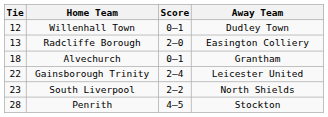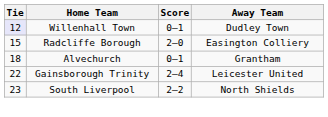 <table class="wikitable" style="text-align:center;">
 <tr>
 <th width=20>Tie</th>
 <th width=175>Home Team</th>
 <th width=20>Score</th>
 <th width=175>Away Team</th>
 </tr>
 <tr>
-<td>12</td>
+<td style="background: lavender;">12</td>
 <td>Willenhall Town</td>
 <td>0–1</td>
 <td>Dudley Town</td>
 </tr>
 <tr>
-<td>13</td>
+<td>15</td>
 <td>Radcliffe Borough</td>
 <td>2–0</td>
 <td>Easington Colliery</td>
 </tr>
 <tr>
 <td>18</td>
 <td>Alvechurch</td>
 <td>0–1</td>
 <td>Grantham</td>
 </tr>
 <tr>
 <td>22</td>
 <td>Gainsborough Trinity</td>
 <td>2–4</td>
 <td>Leicester United</td>
 </tr>
 <tr>
 <td>23</td>
 <td>South Liverpool</td>
 <td>2–2</td>
 <td>North Shields</td>
 </tr>
-<tr>
-<td>28</td>
-<td>Penrith</td>
-<td>4–5</td>
-<td>Stockton</td>
-</tr>
 </table>
